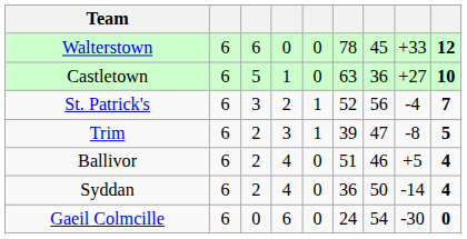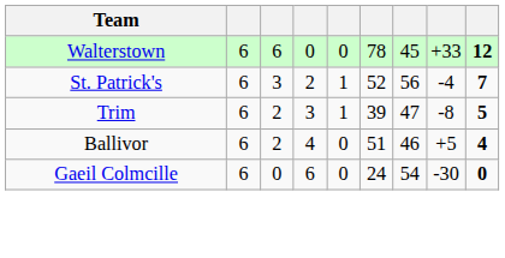 <table class="wikitable" style="text-align:center">
 <tr>
 <th style="width:175px;">Team</th>
 <th width="20"></th>
 <th width="20"></th>
 <th width="20"></th>
 <th width="20"></th>
 <th width="20"></th>
 <th width="20"></th>
 <th width="20"></th>
 <th width="20"></th>
 </tr>
 <tr style="background:#cfc;">
 <td><a href='#'>Walterstown</a></td>
 <td>6</td>
 <td>6</td>
 <td>0</td>
 <td>0</td>
 <td>78</td>
 <td>45</td>
 <td>+33</td>
 <td><strong>12</strong></td>
-</tr>
-<tr style="background:#cfc;">
-<td>Castletown</td>
-<td>6</td>
-<td>5</td>
-<td>1</td>
-<td>0</td>
-<td>63</td>
-<td>36</td>
-<td>+27</td>
-<td><strong>10</strong></td>
 </tr>
 <tr>
 <td><a href='#'>St. Patrick's</a></td>
 <td>6</td>
 <td>3</td>
 <td>2</td>
 <td>1</td>
 <td>52</td>
 <td>56</td>
 <td>-4</td>
 <td><strong>7</strong></td>
 </tr>
 <tr>
 <td><a href='#'>Trim</a></td>
 <td>6</td>
 <td>2</td>
 <td>3</td>
 <td>1</td>
 <td>39</td>
 <td>47</td>
 <td>-8</td>
 <td><strong>5</strong></td>
 </tr>
 <tr>
 <td>Ballivor</td>
 <td>6</td>
 <td>2</td>
 <td>4</td>
 <td>0</td>
 <td>51</td>
 <td>46</td>
 <td>+5</td>
 <td><strong>4</strong></td>
 </tr>
 <tr>
-<td>Syddan</td>
-<td>6</td>
-<td>2</td>
-<td>4</td>
-<td>0</td>
-<td>36</td>
-<td>50</td>
-<td>-14</td>
-<td><strong>4</strong></td>
-</tr>
-<tr>
 <td><a href='#'>Gaeil Colmcille</a></td>
 <td>6</td>
 <td>0</td>
 <td>6</td>
 <td>0</td>
 <td>24</td>
 <td>54</td>
 <td>-30</td>
 <td><strong>0</strong></td>
 </tr>
 </table>
